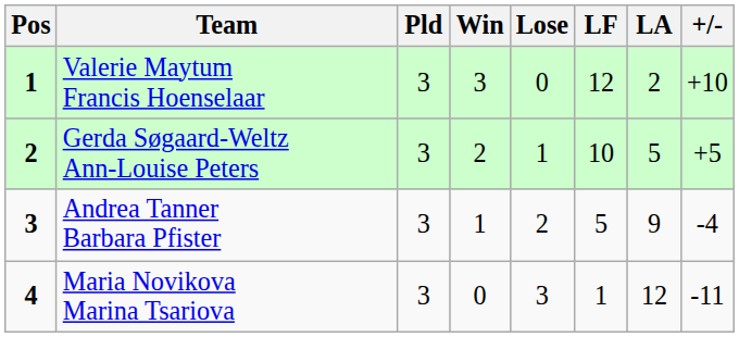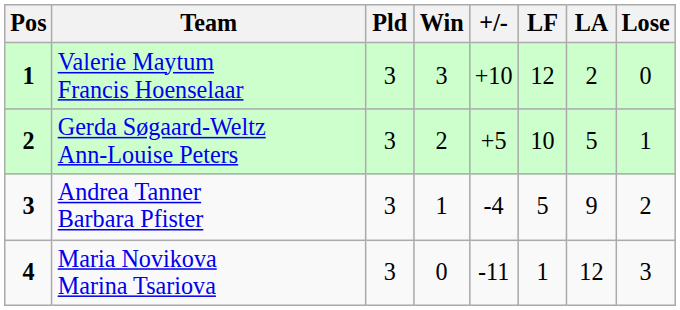 <table class="wikitable" style="font-size: 100%">
 <tr>
 <th width=20>Pos</th>
 <th width=200>Team</th>
 <th width=25>Pld</th>
 <th width=25>Win</th>
-<th width=25>Lose</th>
+<th width=25>+/-</th>
 <th width=25>LF</th>
 <th width=25>LA</th>
-<th width=25>+/-</th>
+<th width=25>Lose</th>
 </tr>
 <tr align=center style="background: #ccffcc;">
 <td><strong>1</strong></td>
 <td align="left"> <a href='#'>Valerie Maytum</a><br> <a href='#'>Francis Hoenselaar</a></td>
 <td>3</td>
 <td>3</td>
-<td>0</td>
+<td>+10</td>
 <td>12</td>
 <td>2</td>
-<td>+10</td>
+<td>0</td>
 </tr>
 <tr align=center style="background: #ccffcc;">
 <td><strong>2</strong></td>
 <td align="left"> <a href='#'>Gerda Søgaard-Weltz</a><br> <a href='#'>Ann-Louise Peters</a></td>
 <td>3</td>
 <td>2</td>
-<td>1</td>
+<td>+5</td>
 <td>10</td>
 <td>5</td>
-<td>+5</td>
+<td>1</td>
 </tr>
 <tr align=center>
 <td><strong>3</strong></td>
 <td align="left"> <a href='#'>Andrea Tanner</a><br> <a href='#'>Barbara Pfister</a></td>
 <td>3</td>
 <td>1</td>
-<td>2</td>
+<td>-4</td>
 <td>5</td>
 <td>9</td>
-<td>-4</td>
+<td>2</td>
 </tr>
 <tr align=center>
 <td><strong>4</strong></td>
 <td align="left"> <a href='#'>Maria Novikova</a><br> <a href='#'>Marina Tsariova</a></td>
 <td>3</td>
 <td>0</td>
-<td>3</td>
+<td>-11</td>
 <td>1</td>
 <td>12</td>
-<td>-11</td>
+<td>3</td>
 </tr>
 </table>
